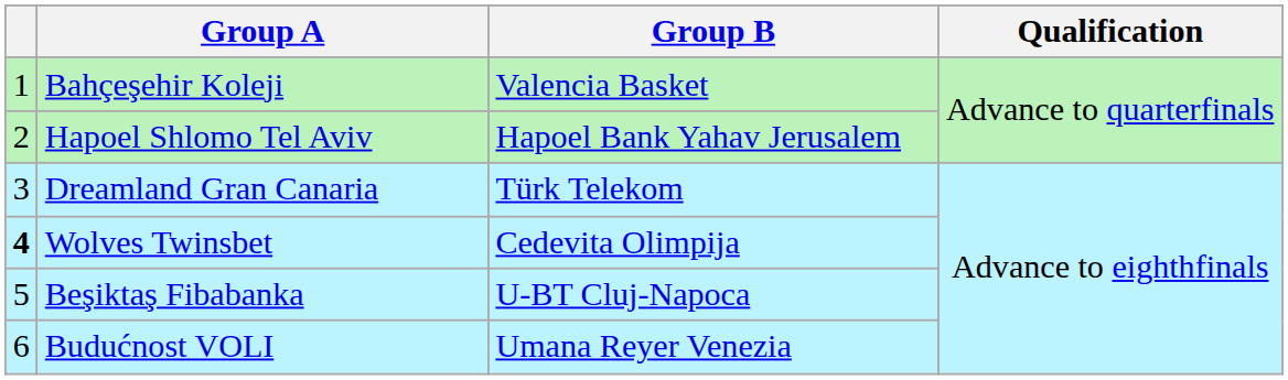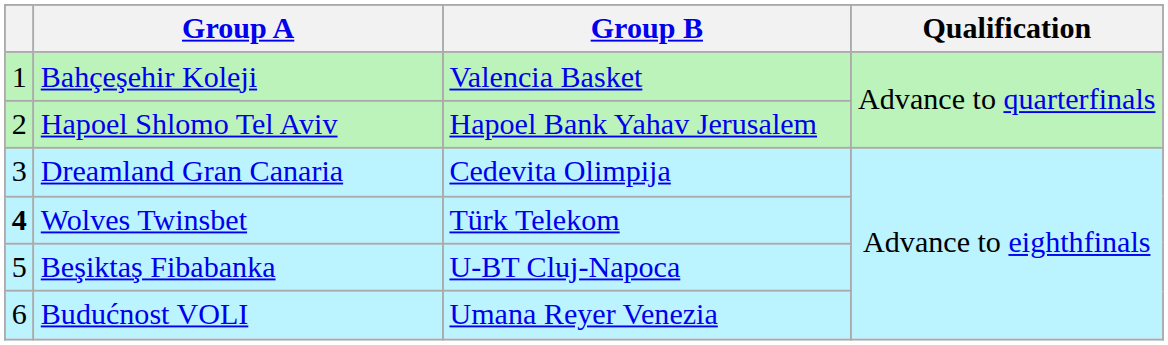 <table class="wikitable" style="white-space:nowrap">
 <tr>
 <th></th>
 <th style="width:210px"><a href='#'>Group A</a></th>
 <th style="width:210px"><a href='#'>Group B</a></th>
 <th>Qualification</th>
 </tr>
 <tr style="background-color:#BBF3BB;">
 <td style="text-align:center;">1</td>
 <td> <a href='#'>Bahçeşehir Koleji</a></td>
 <td> <a href='#'>Valencia Basket</a></td>
 <td rowspan="2" style="text-align:center;">Advance to <a href='#'>quarterfinals</a></td>
 </tr>
 <tr style="background-color:#BBF3BB;">
 <td style="text-align:center;">2</td>
 <td> <a href='#'>Hapoel Shlomo Tel Aviv</a></td>
 <td> <a href='#'>Hapoel Bank Yahav Jerusalem</a></td>
 </tr>
 <tr style="background-color:#BBF3FF;">
 <td style="text-align:center;">3</td>
 <td> <a href='#'>Dreamland Gran Canaria</a></td>
-<td> <a href='#'>Türk Telekom</a></td>
+<td> <a href='#'>Cedevita Olimpija</a></td>
 <td rowspan="4" style="text-align:center;">Advance to <a href='#'>eighthfinals</a></td>
 </tr>
 <tr style="background-color:#BBF3FF;">
 <td style="text-align:center;"><strong>4</strong></td>
 <td> <a href='#'>Wolves Twinsbet</a></td>
-<td> <a href='#'>Cedevita Olimpija</a></td>
+<td> <a href='#'>Türk Telekom</a></td>
 </tr>
 <tr style="background-color:#BBF3FF;">
 <td style="text-align:center;">5</td>
 <td> <a href='#'>Beşiktaş Fibabanka</a></td>
 <td> <a href='#'>U-BT Cluj-Napoca</a></td>
 </tr>
 <tr style="background-color:#BBF3FF;">
 <td style="text-align:center;">6</td>
 <td> <a href='#'>Budućnost VOLI</a></td>
 <td> <a href='#'>Umana Reyer Venezia</a></td>
 </tr>
 </table>
